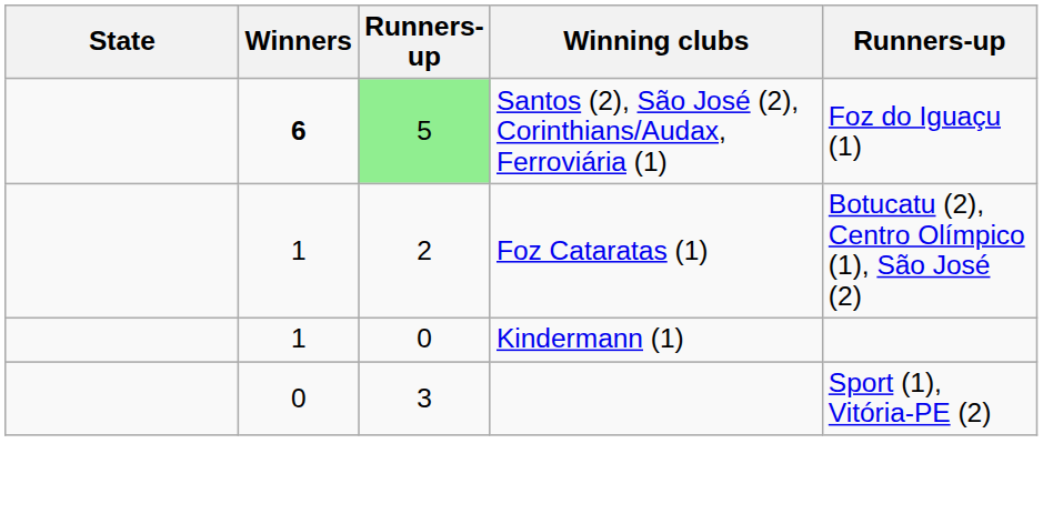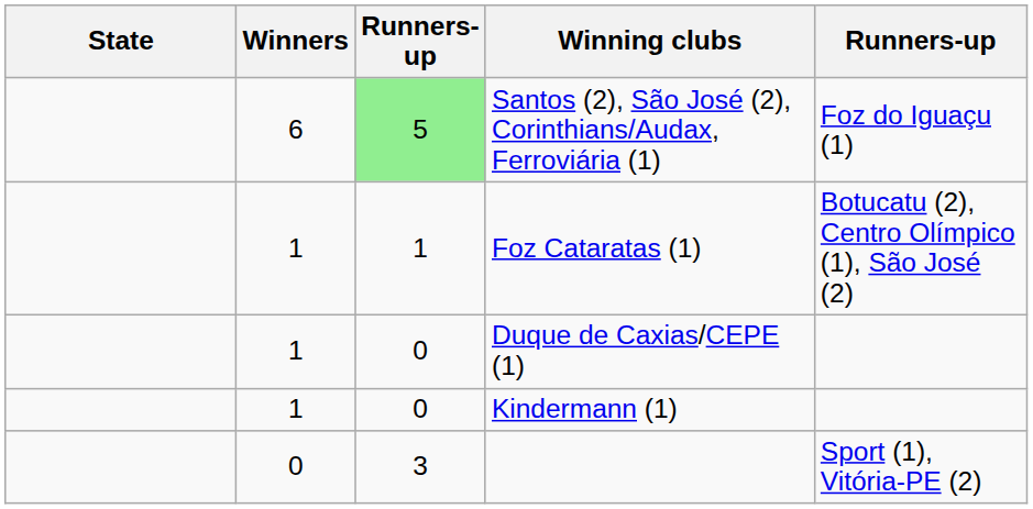 <table class="wikitable">
 <tr>
 <th width=130>State</th>
 <th width=40>Winners</th>
 <th width=40>Runners-up</th>
 <th>Winning clubs</th>
 <th>Runners-up</th>
 </tr>
 <tr>
 <td></td>
-<td align=center><strong>6</strong></td>
+<td align=center>6</td>
 <td align=center style="background: lightgreen;">5</td>
 <td><a href='#'>Santos</a> (2), <a href='#'>São José</a> (2), <a href='#'>Corinthians/Audax</a>, <a href='#'>Ferroviária</a> (1)</td>
 <td><a href='#'>Foz do Iguaçu</a> (1)</td>
 </tr>
 <tr>
 <td></td>
 <td align=center>1</td>
-<td align=center>2</td>
+<td align=center>1</td>
 <td><a href='#'>Foz Cataratas</a> (1)</td>
 <td><a href='#'>Botucatu</a> (2), <a href='#'>Centro Olímpico</a> (1), <a href='#'>São José</a> (2)</td>
+</tr>
+<tr>
+<td></td>
+<td align=center>1</td>
+<td align=center>0</td>
+<td><a href='#'>Duque de Caxias</a>/<a href='#'>CEPE</a> (1)</td>
+<td></td>
 </tr>
 <tr>
 <td></td>
 <td align=center>1</td>
 <td align=center>0</td>
 <td><a href='#'>Kindermann</a> (1)</td>
 <td></td>
 </tr>
 <tr>
 <td></td>
 <td align=center>0</td>
 <td align=center>3</td>
 <td></td>
 <td><a href='#'>Sport</a> (1), <a href='#'>Vitória-PE</a> (2)</td>
 </tr>
 </table>
